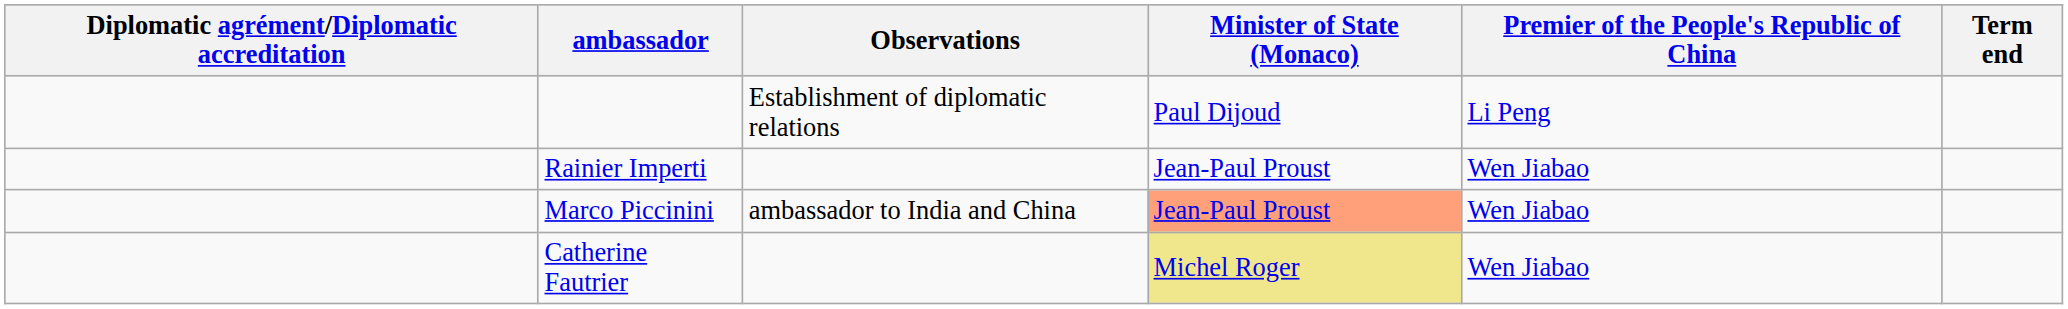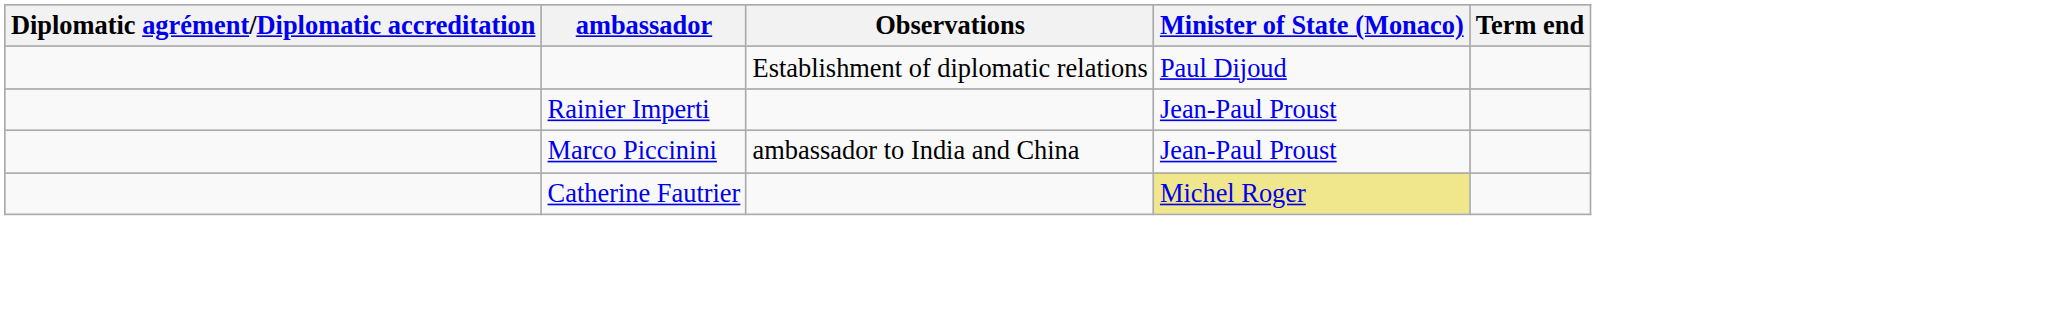 <table class="wikitable sortable">
 <tr>
 <th>Diplomatic <a href='#'>agrément</a>/<a href='#'>Diplomatic accreditation</a></th>
 <th><a href='#'>ambassador</a></th>
 <th>Observations</th>
 <th><a href='#'>Minister of State (Monaco)</a></th>
-<th><a href='#'>Premier of the People's Republic of China</a></th>
 <th>Term end</th>
 </tr>
 <tr>
 <td></td>
 <td></td>
 <td>Establishment of diplomatic relations</td>
 <td><a href='#'>Paul Dijoud</a></td>
-<td><a href='#'>Li Peng</a></td>
 <td></td>
 </tr>
 <tr>
 <td></td>
 <td><a href='#'>Rainier Imperti</a></td>
 <td></td>
 <td><a href='#'>Jean-Paul Proust</a></td>
-<td><a href='#'>Wen Jiabao</a></td>
 <td></td>
 </tr>
 <tr>
 <td></td>
 <td><a href='#'>Marco Piccinini</a></td>
 <td>ambassador to India and China</td>
-<td style="background: lightsalmon;"><a href='#'>Jean-Paul Proust</a></td>
-<td><a href='#'>Wen Jiabao</a></td>
+<td><a href='#'>Jean-Paul Proust</a></td>
 <td></td>
 </tr>
 <tr>
 <td></td>
 <td><a href='#'>Catherine Fautrier</a></td>
 <td></td>
 <td style="background: khaki;"><a href='#'>Michel Roger</a></td>
-<td><a href='#'>Wen Jiabao</a></td>
 <td></td>
 </tr>
 </table>
